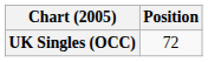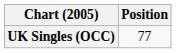 <table class="wikitable plainrowheaders" style="text-align:center">
 <tr>
 <th scope="col">Chart (2005)</th>
 <th scope="col">Position</th>
 </tr>
 <tr>
 <th scope="row">UK Singles (OCC)</th>
-<td>72</td>
+<td>77</td>
 </tr>
 </table>
